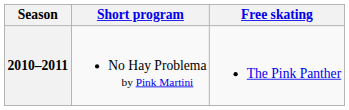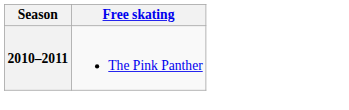 <table class=wikitable style=text-align:center>
 <tr>
 <th>Season</th>
-<th><a href='#'>Short program</a></th>
 <th><a href='#'>Free skating</a></th>
 </tr>
 <tr>
 <th>2010–2011 <br> </th>
-<td><br><ul><li>No Hay Problema <br><small> by <a href='#'>Pink Martini</a> </small></li></ul></td>
 <td><br><ul><li><a href='#'>The Pink Panther</a></li></ul></td>
 </tr>
 </table>
